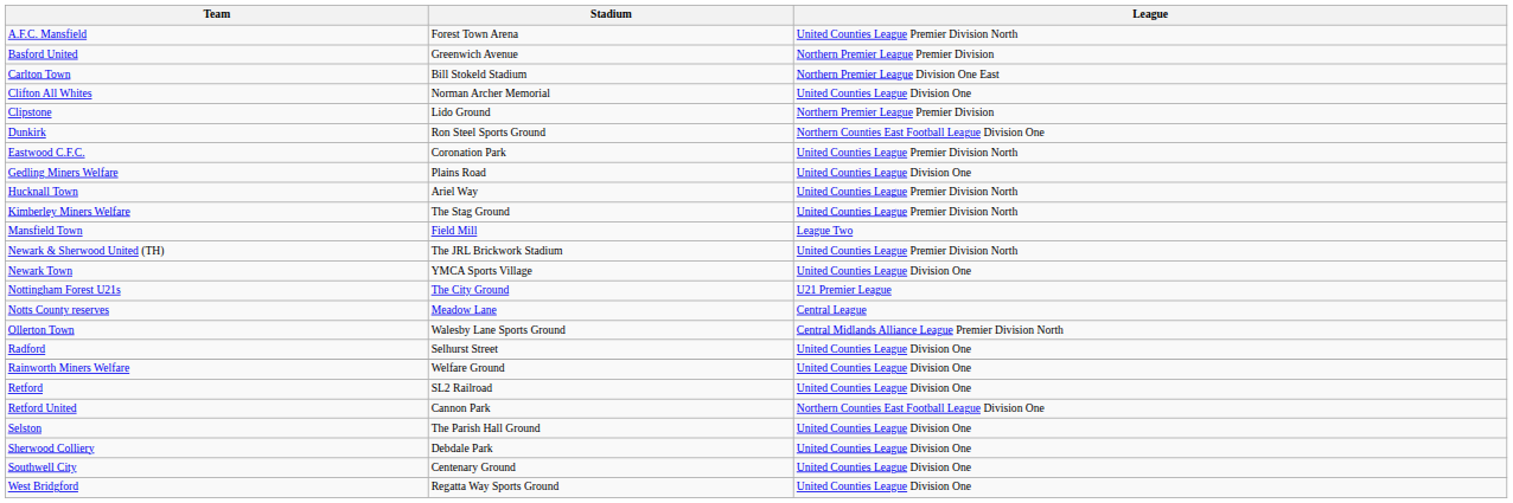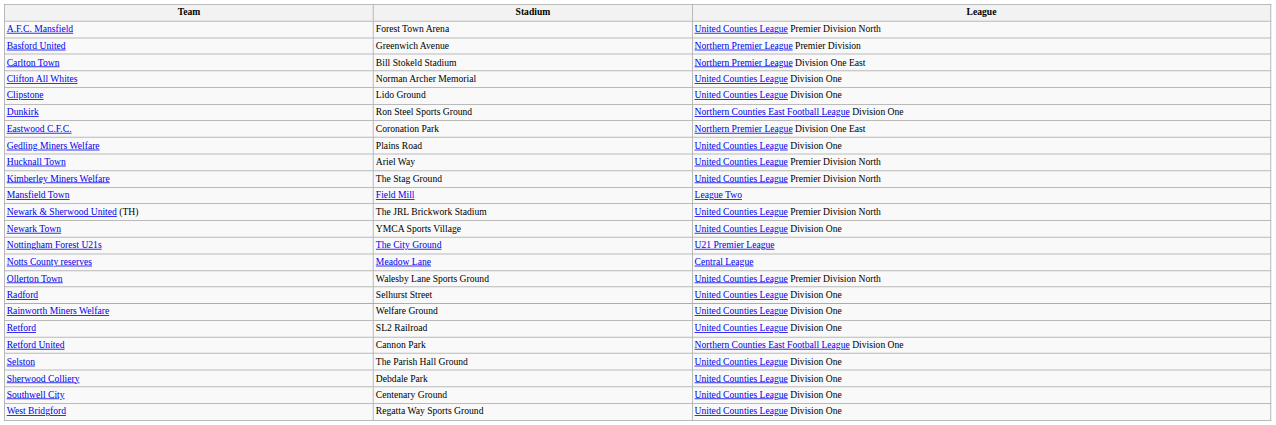 <table class="wikitable" style="text-align: left; width: 100%; font-size: 12px">
 <tr>
 <th>Team</th>
 <th>Stadium</th>
 <th>League</th>
 </tr>
 <tr>
 <td><a href='#'>A.F.C. Mansfield</a></td>
 <td>Forest Town Arena</td>
 <td><a href='#'>United Counties League</a> Premier Division North</td>
 </tr>
 <tr>
 <td><a href='#'>Basford United</a></td>
 <td>Greenwich Avenue</td>
 <td><a href='#'>Northern Premier League</a> Premier Division</td>
 </tr>
 <tr>
 <td><a href='#'>Carlton Town</a></td>
 <td>Bill Stokeld Stadium</td>
 <td><a href='#'>Northern Premier League</a> Division One East</td>
 </tr>
 <tr>
 <td><a href='#'>Clifton All Whites</a></td>
 <td>Norman Archer Memorial</td>
 <td><a href='#'>United Counties League</a> Division One</td>
 </tr>
 <tr>
 <td><a href='#'>Clipstone</a></td>
 <td>Lido Ground</td>
-<td><a href='#'>Northern Premier League</a> Premier Division</td>
+<td><a href='#'>United Counties League</a> Division One</td>
 </tr>
 <tr>
 <td><a href='#'>Dunkirk</a></td>
 <td>Ron Steel Sports Ground</td>
 <td><a href='#'>Northern Counties East Football League</a> Division One</td>
 </tr>
 <tr>
 <td><a href='#'>Eastwood C.F.C.</a></td>
 <td>Coronation Park</td>
-<td><a href='#'>United Counties League</a> Premier Division North</td>
+<td><a href='#'>Northern Premier League</a> Division One East</td>
 </tr>
 <tr>
 <td><a href='#'>Gedling Miners Welfare</a></td>
 <td>Plains Road</td>
 <td><a href='#'>United Counties League</a> Division One</td>
 </tr>
 <tr>
 <td><a href='#'>Hucknall Town</a></td>
 <td>Ariel Way</td>
 <td><a href='#'>United Counties League</a> Premier Division North</td>
 </tr>
 <tr>
 <td><a href='#'>Kimberley Miners Welfare</a></td>
 <td>The Stag Ground</td>
 <td><a href='#'>United Counties League</a> Premier Division North</td>
 </tr>
 <tr>
 <td><a href='#'>Mansfield Town</a></td>
 <td><a href='#'>Field Mill</a></td>
 <td><a href='#'>League Two</a></td>
 </tr>
 <tr>
 <td><a href='#'>Newark & Sherwood United</a> (TH)</td>
 <td>The JRL Brickwork Stadium</td>
 <td><a href='#'>United Counties League</a> Premier Division North</td>
 </tr>
 <tr>
 <td><a href='#'>Newark Town</a></td>
 <td>YMCA Sports Village</td>
 <td><a href='#'>United Counties League</a> Division One</td>
 </tr>
 <tr>
 <td><a href='#'>Nottingham Forest U21s</a></td>
 <td><a href='#'>The City Ground</a></td>
 <td><a href='#'>U21 Premier League</a></td>
 </tr>
 <tr>
 <td><a href='#'>Notts County reserves</a></td>
 <td><a href='#'>Meadow Lane</a></td>
 <td><a href='#'>Central League</a></td>
 </tr>
 <tr>
 <td><a href='#'>Ollerton Town</a></td>
 <td>Walesby Lane Sports Ground</td>
-<td><a href='#'>Central Midlands Alliance League</a> Premier Division North</td>
+<td><a href='#'>United Counties League</a> Premier Division North</td>
 </tr>
 <tr>
 <td><a href='#'>Radford</a></td>
 <td>Selhurst Street</td>
 <td><a href='#'>United Counties League</a> Division One</td>
 </tr>
 <tr>
 </tr>
 <tr>
 <td><a href='#'>Rainworth Miners Welfare</a></td>
 <td>Welfare Ground</td>
 <td><a href='#'>United Counties League</a> Division One</td>
 </tr>
 <tr>
 <td><a href='#'>Retford</a></td>
 <td>SL2 Railroad</td>
 <td><a href='#'>United Counties League</a> Division One</td>
 </tr>
 <tr>
 <td><a href='#'>Retford United</a></td>
 <td>Cannon Park</td>
 <td><a href='#'>Northern Counties East Football League</a> Division One</td>
 </tr>
 <tr>
 <td><a href='#'>Selston</a></td>
 <td>The Parish Hall Ground</td>
 <td><a href='#'>United Counties League</a> Division One</td>
 </tr>
 <tr>
 <td><a href='#'>Sherwood Colliery</a></td>
 <td>Debdale Park</td>
 <td><a href='#'>United Counties League</a> Division One</td>
 </tr>
 <tr>
 <td><a href='#'>Southwell City</a></td>
 <td>Centenary Ground</td>
 <td><a href='#'>United Counties League</a> Division One</td>
 </tr>
 <tr>
 <td><a href='#'>West Bridgford</a></td>
 <td>Regatta Way Sports Ground</td>
 <td><a href='#'>United Counties League</a> Division One</td>
 </tr>
 </table>
